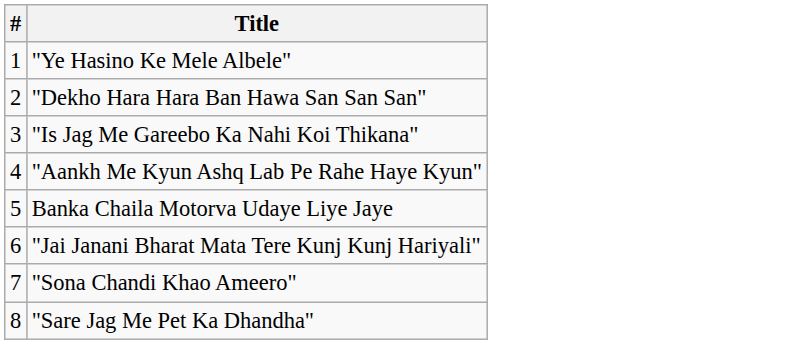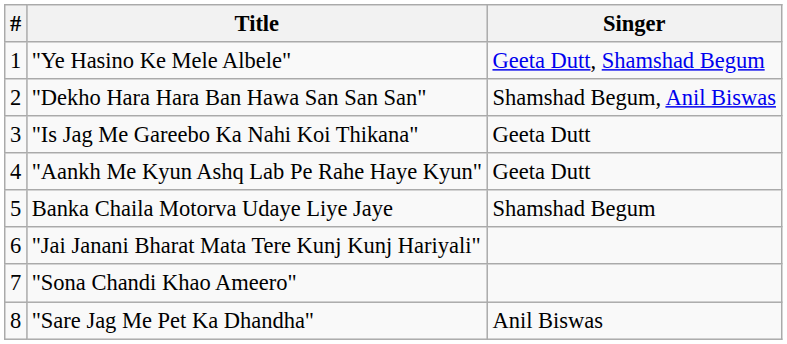 <table class="wikitable" style="font-size:95%;">
 <tr>
 <th>#</th>
 <th>Title</th>
+<th>Singer</th>
 </tr>
 <tr>
 <td>1</td>
 <td>"Ye Hasino Ke Mele Albele"</td>
+<td><a href='#'>Geeta Dutt</a>, <a href='#'>Shamshad Begum</a></td>
 </tr>
 <tr>
 <td>2</td>
 <td>"Dekho Hara Hara Ban Hawa San San San"</td>
+<td>Shamshad Begum, <a href='#'>Anil Biswas</a></td>
 </tr>
 <tr>
 <td>3</td>
 <td>"Is Jag Me Gareebo Ka Nahi Koi Thikana"</td>
+<td>Geeta Dutt</td>
 </tr>
 <tr>
 <td>4</td>
 <td>"Aankh Me Kyun Ashq Lab Pe Rahe Haye Kyun"</td>
+<td>Geeta Dutt</td>
 </tr>
 <tr>
 <td>5</td>
 <td>Banka Chaila Motorva Udaye Liye Jaye</td>
+<td>Shamshad Begum</td>
 </tr>
 <tr>
 <td>6</td>
 <td>"Jai Janani Bharat Mata Tere Kunj Kunj Hariyali"</td>
+<td></td>
 </tr>
 <tr>
 <td>7</td>
 <td>"Sona Chandi Khao Ameero"</td>
+<td></td>
 </tr>
 <tr>
 <td>8</td>
 <td>"Sare Jag Me Pet Ka Dhandha"</td>
+<td>Anil Biswas</td>
 </tr>
 </table>
